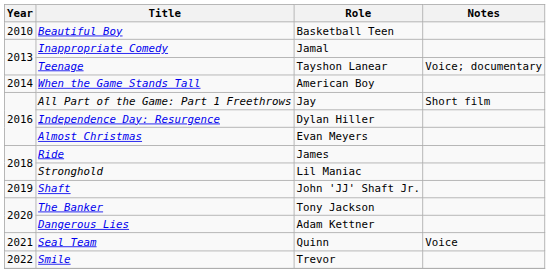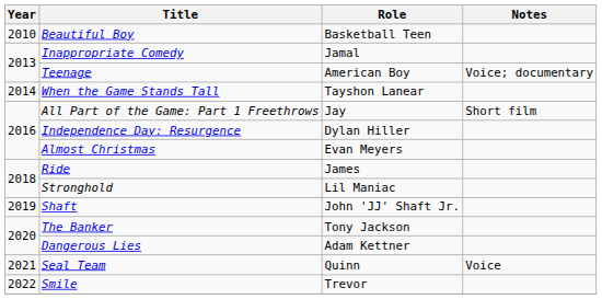 <table class="wikitable sortable">
 <tr>
 <th>Year</th>
 <th>Title</th>
 <th>Role</th>
 <th class="unsortable">Notes</th>
 </tr>
 <tr>
 <td>2010</td>
 <td><em><a href='#'>Beautiful Boy</a></em></td>
 <td>Basketball Teen</td>
 <td></td>
 </tr>
 <tr>
 <td rowspan=2>2013</td>
 <td><em><a href='#'>Inappropriate Comedy</a></em></td>
 <td>Jamal</td>
 <td></td>
 </tr>
 <tr>
 <td><em><a href='#'>Teenage</a></em></td>
-<td>Tayshon Lanear</td>
+<td>American Boy</td>
 <td>Voice; documentary</td>
 </tr>
 <tr>
 <td>2014</td>
 <td><em><a href='#'>When the Game Stands Tall</a></em></td>
-<td>American Boy</td>
+<td>Tayshon Lanear</td>
 <td></td>
 </tr>
 <tr>
 <td rowspan=3>2016</td>
 <td><em>All Part of the Game: Part 1 Freethrows</em></td>
 <td>Jay</td>
 <td>Short film</td>
 </tr>
 <tr>
 <td><em><a href='#'>Independence Day: Resurgence</a></em></td>
 <td>Dylan Hiller</td>
 <td></td>
 </tr>
 <tr>
 <td><em><a href='#'>Almost Christmas</a></em></td>
 <td>Evan Meyers</td>
 <td></td>
 </tr>
 <tr>
 <td rowspan=2>2018</td>
 <td><em><a href='#'>Ride</a></em></td>
 <td>James</td>
 <td></td>
 </tr>
 <tr>
 <td><em>Stronghold</em></td>
 <td>Lil Maniac</td>
 <td></td>
 </tr>
 <tr>
 <td>2019</td>
 <td><em><a href='#'>Shaft</a></em></td>
 <td>John 'JJ' Shaft Jr.</td>
 <td></td>
 </tr>
 <tr>
 <td rowspan=2>2020</td>
 <td><em><a href='#'>The Banker</a></em></td>
 <td>Tony Jackson</td>
 <td></td>
 </tr>
 <tr>
 <td><em><a href='#'>Dangerous Lies</a></em></td>
 <td>Adam Kettner</td>
 <td></td>
 </tr>
 <tr>
 <td>2021</td>
 <td><em><a href='#'>Seal Team</a></em></td>
 <td>Quinn</td>
 <td>Voice</td>
 </tr>
 <tr>
 <td>2022</td>
 <td><em><a href='#'>Smile</a></em></td>
 <td>Trevor</td>
 <td></td>
 </tr>
 <tr>
 </tr>
 </table>
